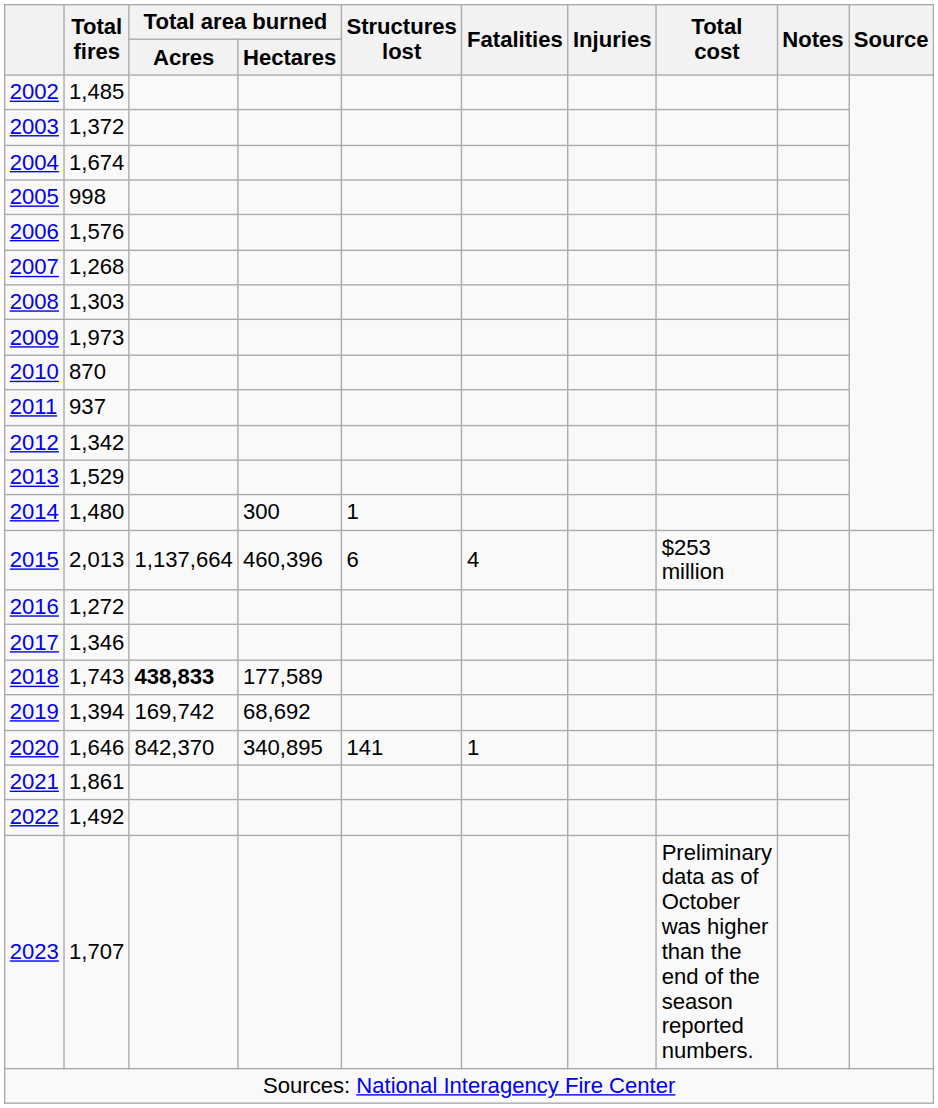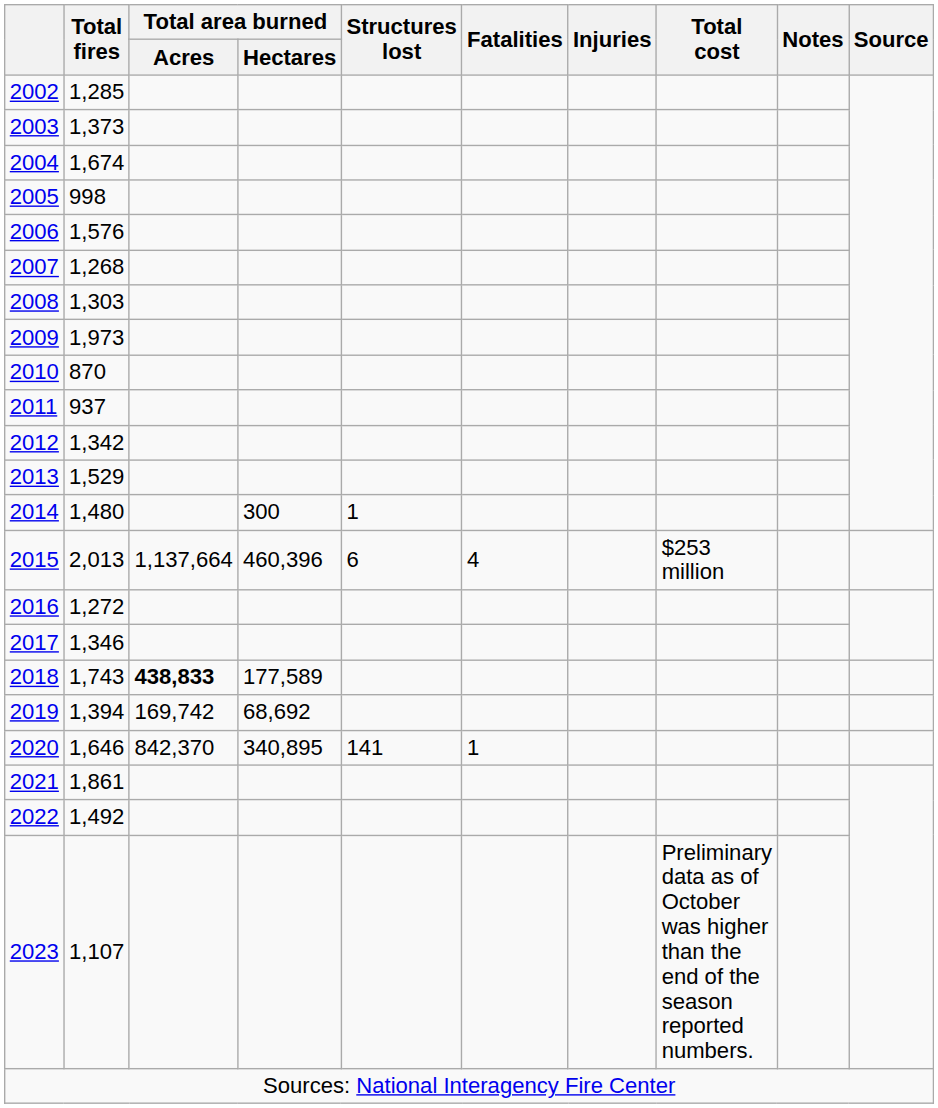 <table class="wikitable sortable" align="center" width="100%">
 <tr>
 <th rowspan=2></th>
 <th rowspan=2>Total<br>fires</th>
 <th colspan=2>Total area burned</th>
 <th rowspan=2>Structures<br>lost</th>
 <th rowspan=2>Fatalities</th>
 <th rowspan=2>Injuries</th>
 <th rowspan=2>Total<br>cost</th>
 <th rowspan=2>Notes</th>
 <th rowspan="2">Source</th>
 </tr>
 <tr>
 <th>Acres</th>
 <th>Hectares</th>
 </tr>
 <tr>
 <td><a href='#'>2002</a></td>
-<td>1,485</td>
+<td>1,285</td>
 <td></td>
 <td></td>
 <td></td>
 <td></td>
 <td></td>
 <td></td>
 <td></td>
 </tr>
 <tr>
 <td><a href='#'>2003</a></td>
-<td>1,372</td>
+<td>1,373</td>
 <td></td>
 <td></td>
 <td></td>
 <td></td>
 <td></td>
 <td></td>
 <td></td>
 </tr>
 <tr>
 <td><a href='#'>2004</a></td>
 <td>1,674</td>
 <td></td>
 <td></td>
 <td></td>
 <td></td>
 <td></td>
 <td></td>
 <td></td>
 </tr>
 <tr>
 <td><a href='#'>2005</a></td>
 <td>998</td>
 <td></td>
 <td></td>
 <td></td>
 <td></td>
 <td></td>
 <td></td>
 <td></td>
 </tr>
 <tr>
 <td><a href='#'>2006</a></td>
 <td>1,576</td>
 <td></td>
 <td></td>
 <td></td>
 <td></td>
 <td></td>
 <td></td>
 <td></td>
 </tr>
 <tr>
 <td><a href='#'>2007</a></td>
 <td>1,268</td>
 <td></td>
 <td></td>
 <td></td>
 <td></td>
 <td></td>
 <td></td>
 <td></td>
 </tr>
 <tr>
 <td><a href='#'>2008</a></td>
 <td>1,303</td>
 <td></td>
 <td></td>
 <td></td>
 <td></td>
 <td></td>
 <td></td>
 <td></td>
 </tr>
 <tr>
 <td><a href='#'>2009</a></td>
 <td>1,973</td>
 <td></td>
 <td></td>
 <td></td>
 <td></td>
 <td></td>
 <td></td>
 <td></td>
 </tr>
 <tr>
 <td><a href='#'>2010</a></td>
 <td>870</td>
 <td></td>
 <td></td>
 <td></td>
 <td></td>
 <td></td>
 <td></td>
 <td></td>
 </tr>
 <tr>
 <td><a href='#'>2011</a></td>
 <td>937</td>
 <td></td>
 <td></td>
 <td></td>
 <td></td>
 <td></td>
 <td></td>
 <td></td>
 </tr>
 <tr>
 <td><a href='#'>2012</a></td>
 <td>1,342</td>
 <td></td>
 <td></td>
 <td></td>
 <td></td>
 <td></td>
 <td></td>
 <td></td>
 </tr>
 <tr>
 <td><a href='#'>2013</a></td>
 <td>1,529</td>
 <td></td>
 <td></td>
 <td></td>
 <td></td>
 <td></td>
 <td></td>
 <td></td>
 </tr>
 <tr>
 <td><a href='#'>2014</a></td>
 <td>1,480</td>
 <td></td>
 <td>300</td>
 <td>1</td>
 <td></td>
 <td></td>
 <td></td>
 <td></td>
 </tr>
 <tr>
 <td><a href='#'>2015</a></td>
 <td>2,013</td>
 <td>1,137,664</td>
 <td>460,396</td>
 <td>6</td>
 <td>4</td>
 <td></td>
 <td>$253 million</td>
 <td></td>
 <td></td>
 </tr>
 <tr>
 <td><a href='#'>2016</a></td>
 <td>1,272 </td>
 <td> </td>
 <td></td>
 <td></td>
 <td></td>
 <td></td>
 <td></td>
 <td></td>
 </tr>
 <tr>
 <td><a href='#'>2017</a></td>
 <td>1,346 </td>
 <td> </td>
 <td></td>
 <td></td>
 <td></td>
 <td></td>
 <td></td>
 <td></td>
 </tr>
 <tr>
 <td><a href='#'>2018</a></td>
 <td>1,743</td>
 <td><strong>438,833</strong></td>
 <td>177,589</td>
 <td></td>
 <td></td>
 <td></td>
 <td></td>
 <td></td>
 <td></td>
 </tr>
 <tr>
 <td><a href='#'>2019</a></td>
 <td>1,394</td>
 <td>169,742</td>
 <td>68,692</td>
 <td></td>
 <td></td>
 <td></td>
 <td></td>
 <td></td>
 <td></td>
 </tr>
 <tr>
 <td><a href='#'>2020</a></td>
 <td>1,646</td>
 <td>842,370</td>
 <td>340,895</td>
 <td>141</td>
 <td>1</td>
 <td></td>
 <td></td>
 <td></td>
 <td></td>
 </tr>
 <tr>
 <td><a href='#'>2021</a></td>
 <td>1,861</td>
 <td> </td>
 <td></td>
 <td></td>
 <td></td>
 <td></td>
 <td></td>
 <td></td>
 </tr>
 <tr>
 <td><a href='#'>2022</a></td>
 <td>1,492 </td>
 <td> </td>
 <td></td>
 <td></td>
 <td></td>
 <td></td>
 <td></td>
 <td></td>
 </tr>
 <tr>
 <td><a href='#'>2023</a></td>
-<td>1,707</td>
+<td>1,107</td>
 <td></td>
 <td></td>
 <td></td>
 <td></td>
 <td></td>
 <td>Preliminary data as of October was higher than the end of the season reported numbers.</td>
 <td></td>
 </tr>
 <tr>
 <td colspan="10" align="center">Sources: <a href='#'>National Interagency Fire Center</a></td>
 </tr>
 </table>
